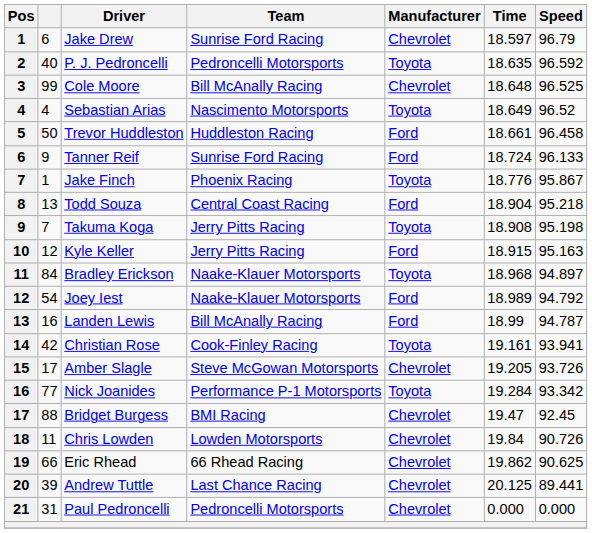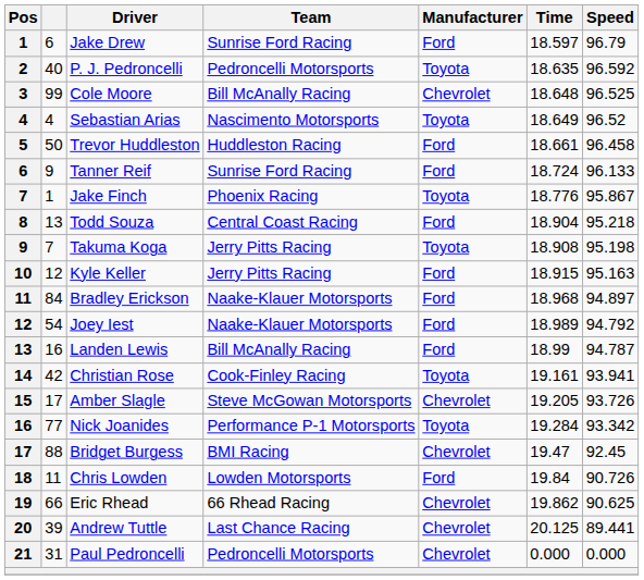 <table class="wikitable" style="font-size:98%">
 <tr>
 <th>Pos</th>
 <th></th>
 <th>Driver</th>
 <th>Team</th>
 <th>Manufacturer</th>
 <th>Time</th>
 <th>Speed</th>
 </tr>
 <tr>
 <th>1</th>
 <td>6</td>
 <td><a href='#'>Jake Drew</a></td>
 <td><a href='#'>Sunrise Ford Racing</a></td>
-<td><a href='#'>Chevrolet</a></td>
+<td><a href='#'>Ford</a></td>
 <td>18.597</td>
 <td>96.79</td>
 </tr>
 <tr>
 <th>2</th>
 <td>40</td>
 <td><a href='#'>P. J. Pedroncelli</a></td>
 <td><a href='#'>Pedroncelli Motorsports</a></td>
 <td><a href='#'>Toyota</a></td>
 <td>18.635</td>
 <td>96.592</td>
 </tr>
 <tr>
 <th>3</th>
 <td>99</td>
 <td><a href='#'>Cole Moore</a></td>
 <td><a href='#'>Bill McAnally Racing</a></td>
 <td><a href='#'>Chevrolet</a></td>
 <td>18.648</td>
 <td>96.525</td>
 </tr>
 <tr>
 <th>4</th>
 <td>4</td>
 <td><a href='#'>Sebastian Arias</a></td>
 <td><a href='#'>Nascimento Motorsports</a></td>
 <td><a href='#'>Toyota</a></td>
 <td>18.649</td>
 <td>96.52</td>
 </tr>
 <tr>
 <th>5</th>
 <td>50</td>
 <td><a href='#'>Trevor Huddleston</a></td>
 <td><a href='#'>Huddleston Racing</a></td>
 <td><a href='#'>Ford</a></td>
 <td>18.661</td>
 <td>96.458</td>
 </tr>
 <tr>
 <th>6</th>
 <td>9</td>
 <td><a href='#'>Tanner Reif</a></td>
 <td><a href='#'>Sunrise Ford Racing</a></td>
 <td><a href='#'>Ford</a></td>
 <td>18.724</td>
 <td>96.133</td>
 </tr>
 <tr>
 <th>7</th>
 <td>1</td>
 <td><a href='#'>Jake Finch</a></td>
 <td><a href='#'>Phoenix Racing</a></td>
 <td><a href='#'>Toyota</a></td>
 <td>18.776</td>
 <td>95.867</td>
 </tr>
 <tr>
 <th>8</th>
 <td>13</td>
 <td><a href='#'>Todd Souza</a></td>
 <td><a href='#'>Central Coast Racing</a></td>
 <td><a href='#'>Ford</a></td>
 <td>18.904</td>
 <td>95.218</td>
 </tr>
 <tr>
 <th>9</th>
 <td>7</td>
 <td><a href='#'>Takuma Koga</a></td>
 <td><a href='#'>Jerry Pitts Racing</a></td>
 <td><a href='#'>Toyota</a></td>
 <td>18.908</td>
 <td>95.198</td>
 </tr>
 <tr>
 <th>10</th>
 <td>12</td>
 <td><a href='#'>Kyle Keller</a></td>
 <td><a href='#'>Jerry Pitts Racing</a></td>
 <td><a href='#'>Ford</a></td>
 <td>18.915</td>
 <td>95.163</td>
 </tr>
 <tr>
 <th>11</th>
 <td>84</td>
 <td><a href='#'>Bradley Erickson</a></td>
 <td><a href='#'>Naake-Klauer Motorsports</a></td>
-<td><a href='#'>Toyota</a></td>
+<td><a href='#'>Ford</a></td>
 <td>18.968</td>
 <td>94.897</td>
 </tr>
 <tr>
 <th>12</th>
 <td>54</td>
 <td><a href='#'>Joey Iest</a></td>
 <td><a href='#'>Naake-Klauer Motorsports</a></td>
 <td><a href='#'>Ford</a></td>
 <td>18.989</td>
 <td>94.792</td>
 </tr>
 <tr>
 <th>13</th>
 <td>16</td>
 <td><a href='#'>Landen Lewis</a></td>
 <td><a href='#'>Bill McAnally Racing</a></td>
 <td><a href='#'>Ford</a></td>
 <td>18.99</td>
 <td>94.787</td>
 </tr>
 <tr>
 <th>14</th>
 <td>42</td>
 <td><a href='#'>Christian Rose</a></td>
 <td><a href='#'>Cook-Finley Racing</a></td>
 <td><a href='#'>Toyota</a></td>
 <td>19.161</td>
 <td>93.941</td>
 </tr>
 <tr>
 <th>15</th>
 <td>17</td>
 <td><a href='#'>Amber Slagle</a></td>
 <td><a href='#'>Steve McGowan Motorsports</a></td>
 <td><a href='#'>Chevrolet</a></td>
 <td>19.205</td>
 <td>93.726</td>
 </tr>
 <tr>
 <th>16</th>
 <td>77</td>
 <td><a href='#'>Nick Joanides</a></td>
 <td><a href='#'>Performance P-1 Motorsports</a></td>
 <td><a href='#'>Toyota</a></td>
 <td>19.284</td>
 <td>93.342</td>
 </tr>
 <tr>
 <th>17</th>
 <td>88</td>
 <td><a href='#'>Bridget Burgess</a></td>
 <td><a href='#'>BMI Racing</a></td>
 <td><a href='#'>Chevrolet</a></td>
 <td>19.47</td>
 <td>92.45</td>
 </tr>
 <tr>
 <th>18</th>
 <td>11</td>
 <td><a href='#'>Chris Lowden</a></td>
 <td><a href='#'>Lowden Motorsports</a></td>
-<td><a href='#'>Chevrolet</a></td>
+<td><a href='#'>Ford</a></td>
 <td>19.84</td>
 <td>90.726</td>
 </tr>
 <tr>
 <th>19</th>
 <td>66</td>
 <td>Eric Rhead</td>
 <td>66 Rhead Racing</td>
 <td><a href='#'>Chevrolet</a></td>
 <td>19.862</td>
 <td>90.625</td>
 </tr>
 <tr>
 <th>20</th>
 <td>39</td>
 <td><a href='#'>Andrew Tuttle</a></td>
 <td><a href='#'>Last Chance Racing</a></td>
 <td><a href='#'>Chevrolet</a></td>
 <td>20.125</td>
 <td>89.441</td>
 </tr>
 <tr>
 <th>21</th>
 <td>31</td>
 <td><a href='#'>Paul Pedroncelli</a></td>
 <td><a href='#'>Pedroncelli Motorsports</a></td>
 <td><a href='#'>Chevrolet</a></td>
 <td>0.000</td>
 <td>0.000</td>
 </tr>
 <tr>
 <th colspan="7"></th>
 </tr>
 <tr>
 </tr>
 </table>
